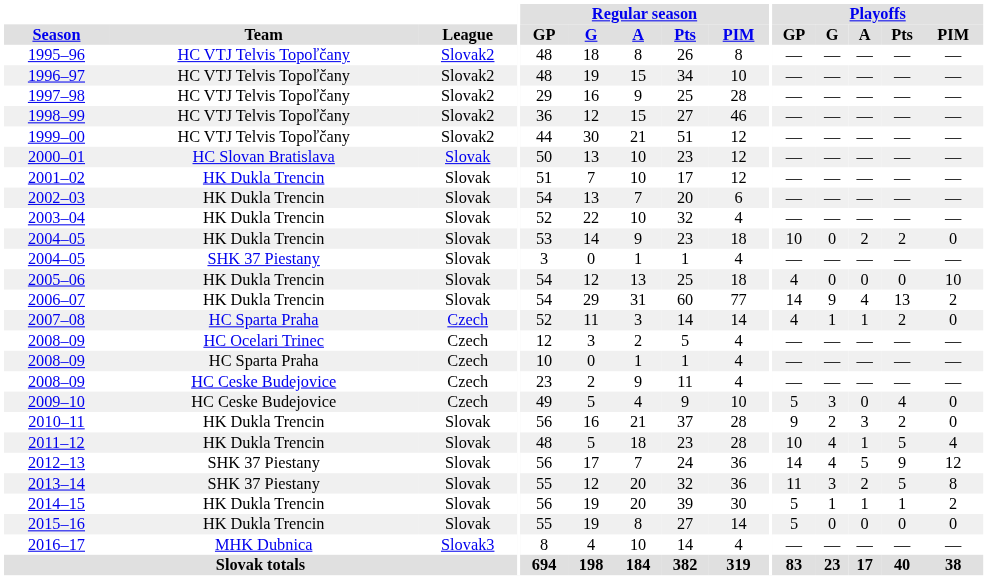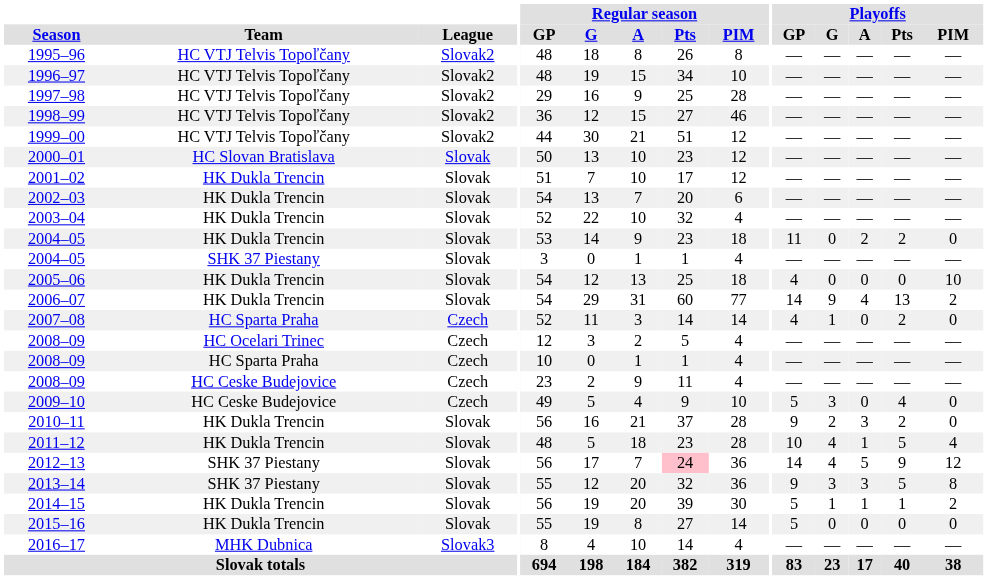 <table border="0" cellpadding="1" cellspacing="0" style="text-align:center; width:60em">
 <tr bgcolor="#e0e0e0">
 <th colspan="3" bgcolor="#ffffff"></th>
 <th rowspan="99" bgcolor="#ffffff"></th>
 <th colspan="5"><a href='#'>Regular season</a></th>
 <th rowspan="99" bgcolor="#ffffff"></th>
 <th colspan="5"><a href='#'>Playoffs</a></th>
 </tr>
 <tr bgcolor="#e0e0e0">
 <th><a href='#'>Season</a></th>
 <th>Team</th>
 <th>League</th>
 <th>GP</th>
 <th><a href='#'>G</a></th>
 <th><a href='#'>A</a></th>
 <th><a href='#'>Pts</a></th>
 <th><a href='#'>PIM</a></th>
 <th>GP</th>
 <th>G</th>
 <th>A</th>
 <th>Pts</th>
 <th>PIM</th>
 </tr>
 <tr>
 <td><a href='#'>1995–96</a></td>
 <td><a href='#'>HC VTJ Telvis Topoľčany</a></td>
 <td><a href='#'>Slovak2</a></td>
 <td>48</td>
 <td>18</td>
 <td>8</td>
 <td>26</td>
 <td>8</td>
 <td>—</td>
 <td>—</td>
 <td>—</td>
 <td>—</td>
 <td>—</td>
 </tr>
 <tr bgcolor="#f0f0f0">
 <td><a href='#'>1996–97</a></td>
 <td>HC VTJ Telvis Topoľčany</td>
 <td>Slovak2</td>
 <td>48</td>
 <td>19</td>
 <td>15</td>
 <td>34</td>
 <td>10</td>
 <td>—</td>
 <td>—</td>
 <td>—</td>
 <td>—</td>
 <td>—</td>
 </tr>
 <tr>
 <td><a href='#'>1997–98</a></td>
 <td>HC VTJ Telvis Topoľčany</td>
 <td>Slovak2</td>
 <td>29</td>
 <td>16</td>
 <td>9</td>
 <td>25</td>
 <td>28</td>
 <td>—</td>
 <td>—</td>
 <td>—</td>
 <td>—</td>
 <td>—</td>
 </tr>
 <tr bgcolor="#f0f0f0">
 <td><a href='#'>1998–99</a></td>
 <td>HC VTJ Telvis Topoľčany</td>
 <td>Slovak2</td>
 <td>36</td>
 <td>12</td>
 <td>15</td>
 <td>27</td>
 <td>46</td>
 <td>—</td>
 <td>—</td>
 <td>—</td>
 <td>—</td>
 <td>—</td>
 </tr>
 <tr>
 <td><a href='#'>1999–00</a></td>
 <td>HC VTJ Telvis Topoľčany</td>
 <td>Slovak2</td>
 <td>44</td>
 <td>30</td>
 <td>21</td>
 <td>51</td>
 <td>12</td>
 <td>—</td>
 <td>—</td>
 <td>—</td>
 <td>—</td>
 <td>—</td>
 </tr>
 <tr bgcolor="#f0f0f0">
 <td><a href='#'>2000–01</a></td>
 <td><a href='#'>HC Slovan Bratislava</a></td>
 <td><a href='#'>Slovak</a></td>
 <td>50</td>
 <td>13</td>
 <td>10</td>
 <td>23</td>
 <td>12</td>
 <td>—</td>
 <td>—</td>
 <td>—</td>
 <td>—</td>
 <td>—</td>
 </tr>
 <tr>
 <td><a href='#'>2001–02</a></td>
 <td><a href='#'>HK Dukla Trencin</a></td>
 <td>Slovak</td>
 <td>51</td>
 <td>7</td>
 <td>10</td>
 <td>17</td>
 <td>12</td>
 <td>—</td>
 <td>—</td>
 <td>—</td>
 <td>—</td>
 <td>—</td>
 </tr>
 <tr bgcolor="#f0f0f0">
 <td><a href='#'>2002–03</a></td>
 <td>HK Dukla Trencin</td>
 <td>Slovak</td>
 <td>54</td>
 <td>13</td>
 <td>7</td>
 <td>20</td>
 <td>6</td>
 <td>—</td>
 <td>—</td>
 <td>—</td>
 <td>—</td>
 <td>—</td>
 </tr>
 <tr>
 <td><a href='#'>2003–04</a></td>
 <td>HK Dukla Trencin</td>
 <td>Slovak</td>
 <td>52</td>
 <td>22</td>
 <td>10</td>
 <td>32</td>
 <td>4</td>
 <td>—</td>
 <td>—</td>
 <td>—</td>
 <td>—</td>
 <td>—</td>
 </tr>
 <tr bgcolor="#f0f0f0">
 <td><a href='#'>2004–05</a></td>
 <td>HK Dukla Trencin</td>
 <td>Slovak</td>
 <td>53</td>
 <td>14</td>
 <td>9</td>
 <td>23</td>
 <td>18</td>
-<td>10</td>
+<td>11</td>
 <td>0</td>
 <td>2</td>
 <td>2</td>
 <td>0</td>
 </tr>
 <tr>
 <td><a href='#'>2004–05</a></td>
 <td><a href='#'>SHK 37 Piestany</a></td>
 <td>Slovak</td>
 <td>3</td>
 <td>0</td>
 <td>1</td>
 <td>1</td>
 <td>4</td>
 <td>—</td>
 <td>—</td>
 <td>—</td>
 <td>—</td>
 <td>—</td>
 </tr>
 <tr bgcolor="#f0f0f0">
 <td><a href='#'>2005–06</a></td>
 <td>HK Dukla Trencin</td>
 <td>Slovak</td>
 <td>54</td>
 <td>12</td>
 <td>13</td>
 <td>25</td>
 <td>18</td>
 <td>4</td>
 <td>0</td>
 <td>0</td>
 <td>0</td>
 <td>10</td>
 </tr>
 <tr>
 <td><a href='#'>2006–07</a></td>
 <td>HK Dukla Trencin</td>
 <td>Slovak</td>
 <td>54</td>
 <td>29</td>
 <td>31</td>
 <td>60</td>
 <td>77</td>
 <td>14</td>
 <td>9</td>
 <td>4</td>
 <td>13</td>
 <td>2</td>
 </tr>
 <tr bgcolor="#f0f0f0">
 <td><a href='#'>2007–08</a></td>
 <td><a href='#'>HC Sparta Praha</a></td>
 <td><a href='#'>Czech</a></td>
 <td>52</td>
 <td>11</td>
 <td>3</td>
 <td>14</td>
 <td>14</td>
 <td>4</td>
 <td>1</td>
-<td>1</td>
+<td>0</td>
 <td>2</td>
 <td>0</td>
 </tr>
 <tr>
 <td><a href='#'>2008–09</a></td>
 <td><a href='#'>HC Ocelari Trinec</a></td>
 <td>Czech</td>
 <td>12</td>
 <td>3</td>
 <td>2</td>
 <td>5</td>
 <td>4</td>
 <td>—</td>
 <td>—</td>
 <td>—</td>
 <td>—</td>
 <td>—</td>
 </tr>
 <tr bgcolor="#f0f0f0">
 <td><a href='#'>2008–09</a></td>
 <td>HC Sparta Praha</td>
 <td>Czech</td>
 <td>10</td>
 <td>0</td>
 <td>1</td>
 <td>1</td>
 <td>4</td>
 <td>—</td>
 <td>—</td>
 <td>—</td>
 <td>—</td>
 <td>—</td>
 </tr>
 <tr>
 <td><a href='#'>2008–09</a></td>
 <td><a href='#'>HC Ceske Budejovice</a></td>
 <td>Czech</td>
 <td>23</td>
 <td>2</td>
 <td>9</td>
 <td>11</td>
 <td>4</td>
 <td>—</td>
 <td>—</td>
 <td>—</td>
 <td>—</td>
 <td>—</td>
 </tr>
 <tr bgcolor="#f0f0f0">
 <td><a href='#'>2009–10</a></td>
 <td>HC Ceske Budejovice</td>
 <td>Czech</td>
 <td>49</td>
 <td>5</td>
 <td>4</td>
 <td>9</td>
 <td>10</td>
 <td>5</td>
 <td>3</td>
 <td>0</td>
 <td>4</td>
 <td>0</td>
 </tr>
 <tr>
 <td><a href='#'>2010–11</a></td>
 <td>HK Dukla Trencin</td>
 <td>Slovak</td>
 <td>56</td>
 <td>16</td>
 <td>21</td>
 <td>37</td>
 <td>28</td>
 <td>9</td>
 <td>2</td>
 <td>3</td>
 <td>2</td>
 <td>0</td>
 </tr>
 <tr bgcolor="#f0f0f0">
 <td><a href='#'>2011–12</a></td>
 <td>HK Dukla Trencin</td>
 <td>Slovak</td>
 <td>48</td>
 <td>5</td>
 <td>18</td>
 <td>23</td>
 <td>28</td>
 <td>10</td>
 <td>4</td>
 <td>1</td>
 <td>5</td>
 <td>4</td>
 </tr>
 <tr>
 <td><a href='#'>2012–13</a></td>
 <td>SHK 37 Piestany</td>
 <td>Slovak</td>
 <td>56</td>
 <td>17</td>
 <td>7</td>
-<td>24</td>
+<td style="background: pink;">24</td>
 <td>36</td>
 <td>14</td>
 <td>4</td>
 <td>5</td>
 <td>9</td>
 <td>12</td>
 </tr>
 <tr bgcolor="#f0f0f0">
 <td><a href='#'>2013–14</a></td>
 <td>SHK 37 Piestany</td>
 <td>Slovak</td>
 <td>55</td>
 <td>12</td>
 <td>20</td>
 <td>32</td>
 <td>36</td>
-<td>11</td>
+<td>9</td>
 <td>3</td>
-<td>2</td>
+<td>3</td>
 <td>5</td>
 <td>8</td>
 </tr>
 <tr>
 <td><a href='#'>2014–15</a></td>
 <td>HK Dukla Trencin</td>
 <td>Slovak</td>
 <td>56</td>
 <td>19</td>
 <td>20</td>
 <td>39</td>
 <td>30</td>
 <td>5</td>
 <td>1</td>
 <td>1</td>
 <td>1</td>
 <td>2</td>
 </tr>
 <tr bgcolor="#f0f0f0">
 <td><a href='#'>2015–16</a></td>
 <td>HK Dukla Trencin</td>
 <td>Slovak</td>
 <td>55</td>
 <td>19</td>
 <td>8</td>
 <td>27</td>
 <td>14</td>
 <td>5</td>
 <td>0</td>
 <td>0</td>
 <td>0</td>
 <td>0</td>
 </tr>
 <tr>
 <td><a href='#'>2016–17</a></td>
 <td><a href='#'>MHK Dubnica</a></td>
 <td><a href='#'>Slovak3</a></td>
 <td>8</td>
 <td>4</td>
 <td>10</td>
 <td>14</td>
 <td>4</td>
 <td>—</td>
 <td>—</td>
 <td>—</td>
 <td>—</td>
 <td>—</td>
 </tr>
 <tr>
 </tr>
 <tr ALIGN="center" bgcolor="#e0e0e0">
 <th colspan="3">Slovak totals</th>
 <th ALIGN="center">694</th>
 <th ALIGN="center">198</th>
 <th ALIGN="center">184</th>
 <th ALIGN="center">382</th>
 <th ALIGN="center">319</th>
 <th ALIGN="center">83</th>
 <th ALIGN="center">23</th>
 <th ALIGN="center">17</th>
 <th ALIGN="center">40</th>
 <th ALIGN="center">38</th>
 </tr>
 </table>
